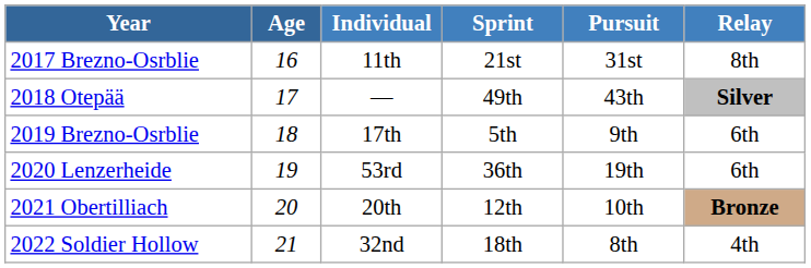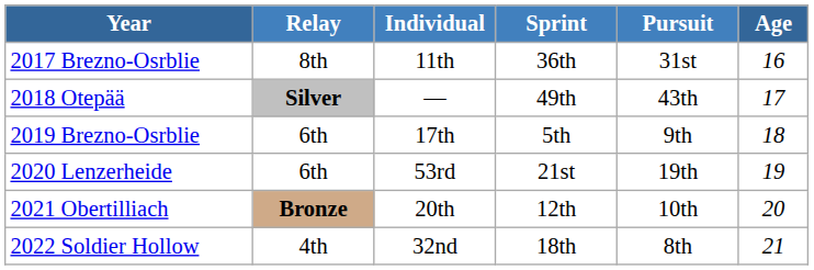 <table class="wikitable" style="font-size:95%; text-align:center; border:grey solid 1px; border-collapse:collapse; background:#ffffff;">
 <tr>
 <th style="background-color:#369; color:white;    width:160px;">Year</th>
-<th style="background-color:#369; color:white;    width:40px;">Age</th>
+<th style="background-color:#4180be; color:white; width:75px;">Relay</th>
 <th style="background-color:#4180be; color:white; width:75px;">Individual</th>
 <th style="background-color:#4180be; color:white; width:75px;">Sprint</th>
 <th style="background-color:#4180be; color:white; width:75px;">Pursuit</th>
-<th style="background-color:#4180be; color:white; width:75px;">Relay</th>
+<th style="background-color:#369; color:white;    width:40px;">Age</th>
 </tr>
 <tr>
 <td align=left> <a href='#'>2017 Brezno-Osrblie</a></td>
+<td>8th</td>
+<td>11th</td>
+<td>36th</td>
+<td>31st</td>
 <td><em>16</em></td>
-<td>11th</td>
-<td>21st</td>
-<td>31st</td>
-<td>8th</td>
 </tr>
 <tr>
 <td align=left> <a href='#'>2018 Otepää</a></td>
-<td><em>17</em></td>
+<td style="background:silver"><strong>Silver</strong></td>
 <td>—</td>
 <td>49th</td>
 <td>43th</td>
-<td style="background:silver"><strong>Silver</strong></td>
+<td><em>17</em></td>
 </tr>
 <tr>
 <td align=left> <a href='#'>2019 Brezno-Osrblie</a></td>
-<td><em>18</em></td>
+<td>6th</td>
 <td>17th</td>
 <td>5th</td>
 <td>9th</td>
-<td>6th</td>
+<td><em>18</em></td>
 </tr>
 <tr>
 <td align=left> <a href='#'>2020 Lenzerheide</a></td>
+<td>6th</td>
+<td>53rd</td>
+<td>21st</td>
+<td>19th</td>
 <td><em>19</em></td>
-<td>53rd</td>
-<td>36th</td>
-<td>19th</td>
-<td>6th</td>
 </tr>
 <tr>
 <td align=left> <a href='#'>2021 Obertilliach</a></td>
-<td><em>20</em></td>
+<td style="background:#cfaa88;"><strong>Bronze</strong></td>
 <td>20th</td>
 <td>12th</td>
 <td>10th</td>
-<td style="background:#cfaa88;"><strong>Bronze</strong></td>
+<td><em>20</em></td>
 </tr>
 <tr>
 <td align=left> <a href='#'>2022 Soldier Hollow</a></td>
-<td><em>21</em></td>
+<td>4th</td>
 <td>32nd</td>
 <td>18th</td>
 <td>8th</td>
-<td>4th</td>
+<td><em>21</em></td>
 </tr>
 </table>
